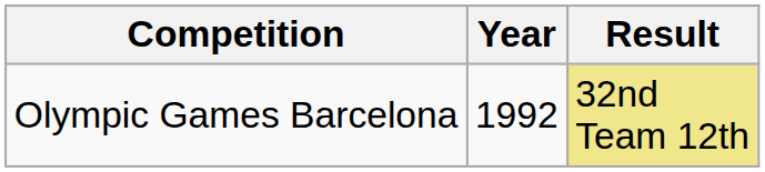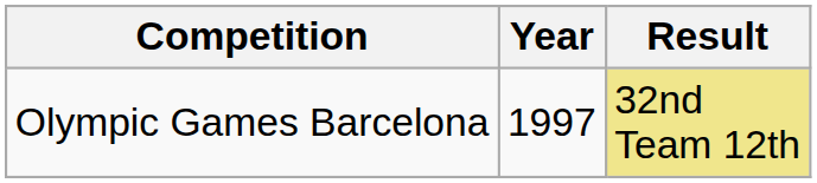 <table class="wikitable">
 <tr>
 <th>Competition</th>
 <th>Year</th>
 <th>Result</th>
 </tr>
 <tr>
 <td>Olympic Games Barcelona</td>
-<td>1992</td>
+<td>1997</td>
 <td style="background: khaki;">32nd<br>Team 12th</td>
 </tr>
 </table>
